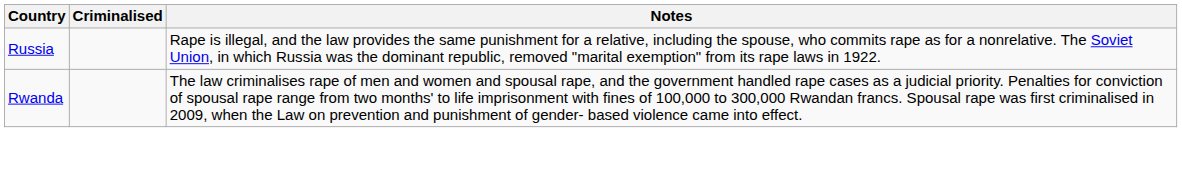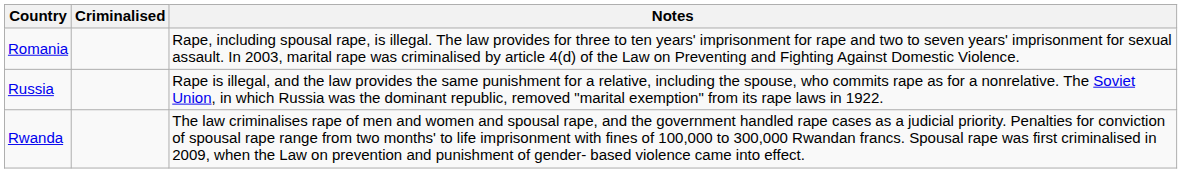 <table class="sortable wikitable">
 <tr>
 <th>Country</th>
 <th>Criminalised</th>
 <th ! class="unsortable">Notes</th>
+</tr>
+<tr>
+<td><a href='#'>Romania</a></td>
+<td></td>
+<td>Rape, including spousal rape, is illegal. The law provides for three to ten years' imprisonment for rape and two to seven years' imprisonment for sexual assault. In 2003, marital rape was criminalised by article 4(d) of the Law on Preventing and Fighting Against Domestic Violence.</td>
 </tr>
 <tr>
 <td><a href='#'>Russia</a></td>
 <td></td>
 <td>Rape is illegal, and the law provides the same punishment for a relative, including the spouse, who commits rape as for a nonrelative. The <a href='#'>Soviet Union</a>, in which Russia was the dominant republic, removed "marital exemption" from its rape laws in 1922.</td>
 </tr>
 <tr>
 <td><a href='#'>Rwanda</a></td>
 <td></td>
 <td>The law criminalises rape of men and women and spousal rape, and the government handled rape cases as a judicial priority. Penalties for conviction of spousal rape range from two months' to life imprisonment with fines of 100,000 to 300,000 Rwandan francs. Spousal rape was first criminalised in 2009, when the Law on prevention and punishment of gender- based violence came into effect.</td>
 </tr>
 </table>
